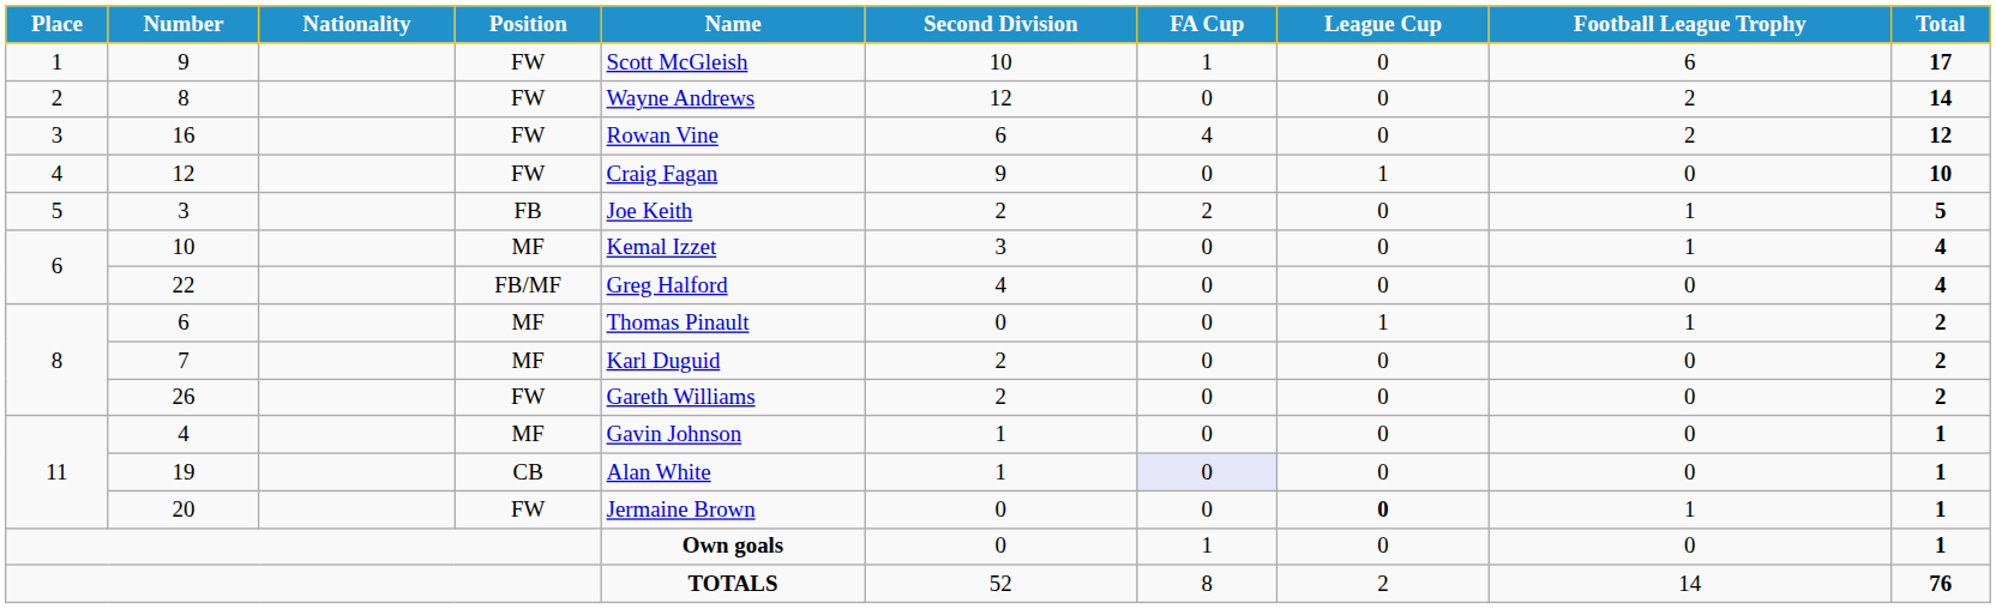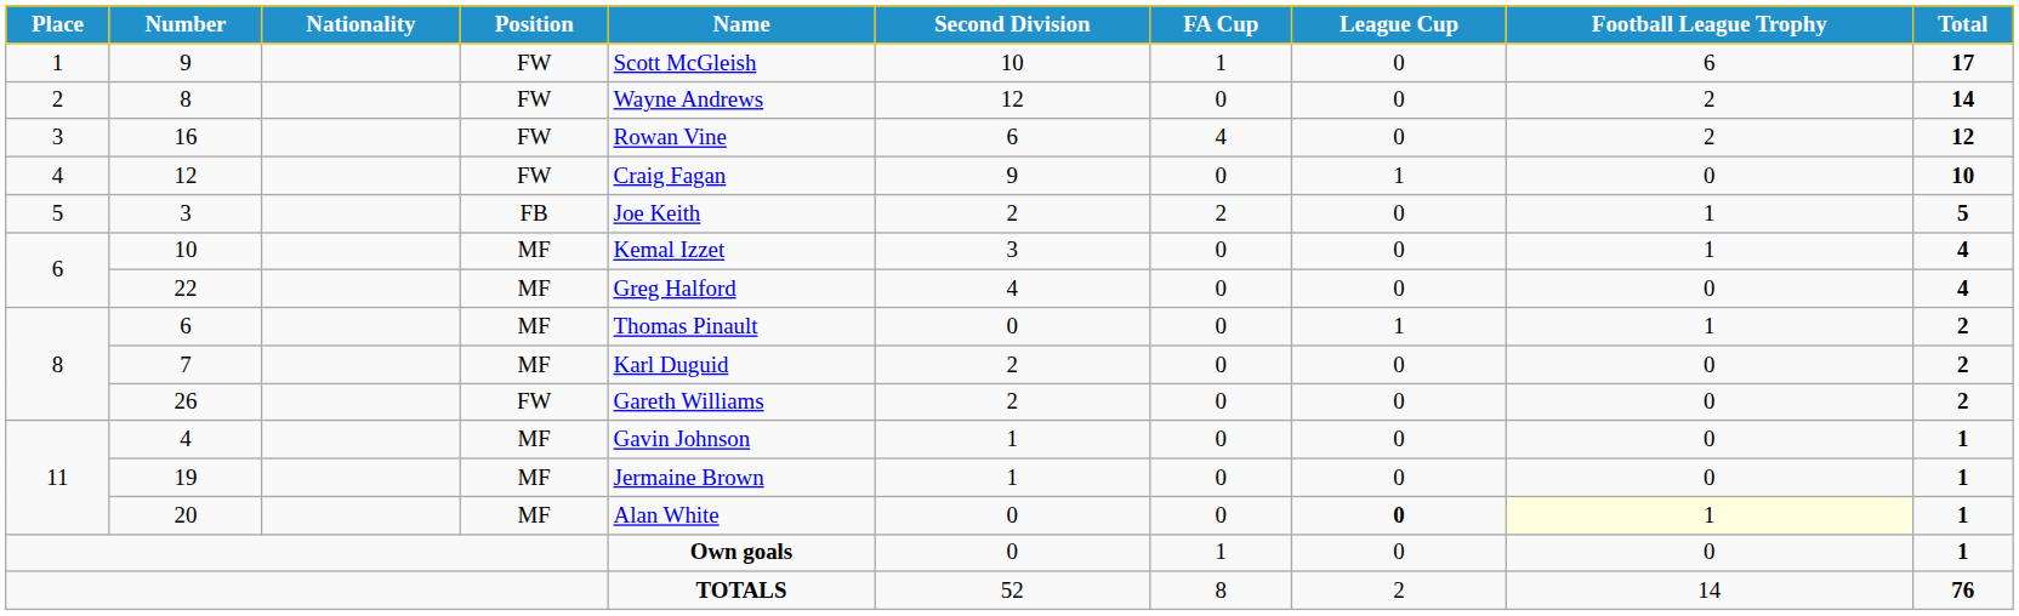 <table class="wikitable" style="text-align:center; font-size:90%; width:100%;">
 <tr>
 <th style="background:#2191CC; color:white; border:1px solid #F7C408; text-align:center;">Place</th>
 <th style="background:#2191CC; color:white; border:1px solid #F7C408; text-align:center;">Number</th>
 <th style="background:#2191CC; color:white; border:1px solid #F7C408; text-align:center;">Nationality</th>
 <th style="background:#2191CC; color:white; border:1px solid #F7C408; text-align:center;">Position</th>
 <th style="background:#2191CC; color:white; border:1px solid #F7C408; text-align:center;">Name</th>
 <th style="background:#2191CC; color:white; border:1px solid #F7C408; text-align:center;">Second Division</th>
 <th style="background:#2191CC; color:white; border:1px solid #F7C408; text-align:center;">FA Cup</th>
 <th style="background:#2191CC; color:white; border:1px solid #F7C408; text-align:center;">League Cup</th>
 <th style="background:#2191CC; color:white; border:1px solid #F7C408; text-align:center;">Football League Trophy</th>
 <th style="background:#2191CC; color:white; border:1px solid #F7C408; text-align:center;">Total</th>
 </tr>
 <tr>
 <td>1</td>
 <td>9</td>
 <td></td>
 <td>FW</td>
 <td align="left"><a href='#'>Scott McGleish</a></td>
 <td>10</td>
 <td>1</td>
 <td>0</td>
 <td>6</td>
 <td><strong>17</strong></td>
 </tr>
 <tr>
 <td>2</td>
 <td>8</td>
 <td></td>
 <td>FW</td>
 <td align="left"><a href='#'>Wayne Andrews</a></td>
 <td>12</td>
 <td>0</td>
 <td>0</td>
 <td>2</td>
 <td><strong>14</strong></td>
 </tr>
 <tr>
 <td>3</td>
 <td>16</td>
 <td></td>
 <td>FW</td>
 <td align="left"><a href='#'>Rowan Vine</a></td>
 <td>6</td>
 <td>4</td>
 <td>0</td>
 <td>2</td>
 <td><strong>12</strong></td>
 </tr>
 <tr>
 <td>4</td>
 <td>12</td>
 <td></td>
 <td>FW</td>
 <td align="left"><a href='#'>Craig Fagan</a></td>
 <td>9</td>
 <td>0</td>
 <td>1</td>
 <td>0</td>
 <td><strong>10</strong></td>
 </tr>
 <tr>
 <td>5</td>
 <td>3</td>
 <td></td>
 <td>FB</td>
 <td align="left"><a href='#'>Joe Keith</a></td>
 <td>2</td>
 <td>2</td>
 <td>0</td>
 <td>1</td>
 <td><strong>5</strong></td>
 </tr>
 <tr>
 <td rowspan=2>6</td>
 <td>10</td>
 <td></td>
 <td>MF</td>
 <td align="left"><a href='#'>Kemal Izzet</a></td>
 <td>3</td>
 <td>0</td>
 <td>0</td>
 <td>1</td>
 <td><strong>4</strong></td>
 </tr>
 <tr>
 <td>22</td>
 <td></td>
-<td>FB/MF</td>
+<td>MF</td>
 <td align="left"><a href='#'>Greg Halford</a></td>
 <td>4</td>
 <td>0</td>
 <td>0</td>
 <td>0</td>
 <td><strong>4</strong></td>
 </tr>
 <tr>
 <td rowspan=3>8</td>
 <td>6</td>
 <td></td>
 <td>MF</td>
 <td align="left"><a href='#'>Thomas Pinault</a></td>
 <td>0</td>
 <td>0</td>
 <td>1</td>
 <td>1</td>
 <td><strong>2</strong></td>
 </tr>
 <tr>
 <td>7</td>
 <td></td>
 <td>MF</td>
 <td align="left"><a href='#'>Karl Duguid</a></td>
 <td>2</td>
 <td>0</td>
 <td>0</td>
 <td>0</td>
 <td><strong>2</strong></td>
 </tr>
 <tr>
 <td>26</td>
 <td></td>
 <td>FW</td>
 <td align="left"><a href='#'>Gareth Williams</a></td>
 <td>2</td>
 <td>0</td>
 <td>0</td>
 <td>0</td>
 <td><strong>2</strong></td>
 </tr>
 <tr>
 <td rowspan=3>11</td>
 <td>4</td>
 <td></td>
 <td>MF</td>
 <td align="left"><a href='#'>Gavin Johnson</a></td>
 <td>1</td>
 <td>0</td>
 <td>0</td>
 <td>0</td>
 <td><strong>1</strong></td>
 </tr>
 <tr>
 <td>19</td>
 <td></td>
-<td>CB</td>
-<td align="left"><a href='#'>Alan White</a></td>
+<td>MF</td>
+<td align="left"><a href='#'>Jermaine Brown</a></td>
 <td>1</td>
-<td style="background: lavender;">0</td>
+<td>0</td>
 <td>0</td>
 <td>0</td>
 <td><strong>1</strong></td>
 </tr>
 <tr>
 <td>20</td>
 <td></td>
-<td>FW</td>
-<td align="left"><a href='#'>Jermaine Brown</a></td>
+<td>MF</td>
+<td align="left"><a href='#'>Alan White</a></td>
 <td>0</td>
 <td>0</td>
 <td><strong>0</strong></td>
-<td>1</td>
+<td style="background: lightyellow;">1</td>
 <td><strong>1</strong></td>
 </tr>
 <tr>
 <td colspan="4"></td>
 <td><strong>Own goals</strong></td>
 <td>0</td>
 <td>1</td>
 <td>0</td>
 <td>0</td>
 <td><strong>1</strong></td>
 </tr>
 <tr>
 <td colspan="4"></td>
 <td><strong>TOTALS</strong></td>
 <td>52</td>
 <td>8</td>
 <td>2</td>
 <td>14</td>
 <td><strong>76</strong></td>
 </tr>
 </table>
